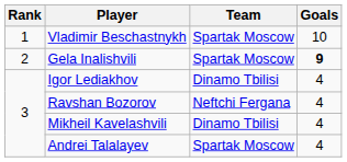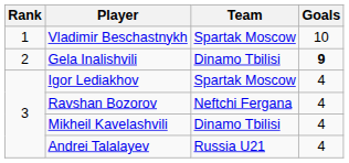 <table class="wikitable">
 <tr>
 <th>Rank</th>
 <th>Player</th>
 <th>Team</th>
 <th>Goals</th>
 </tr>
 <tr>
 <td align=center>1</td>
 <td> <a href='#'>Vladimir Beschastnykh</a></td>
 <td> <a href='#'>Spartak Moscow</a></td>
 <td align=center>10</td>
 </tr>
 <tr>
 <td align=center>2</td>
 <td> <a href='#'>Gela Inalishvili</a></td>
-<td> <a href='#'>Spartak Moscow</a></td>
+<td> <a href='#'>Dinamo Tbilisi</a></td>
 <td align=center><strong>9</strong></td>
 </tr>
 <tr>
 <td align=center rowspan="4">3</td>
 <td> <a href='#'>Igor Lediakhov</a></td>
-<td> <a href='#'>Dinamo Tbilisi</a></td>
+<td> <a href='#'>Spartak Moscow</a></td>
 <td align=center>4</td>
 </tr>
 <tr>
 <td> <a href='#'>Ravshan Bozorov</a></td>
 <td> <a href='#'>Neftchi Fergana</a></td>
 <td align=center>4</td>
 </tr>
 <tr>
 <td> <a href='#'>Mikheil Kavelashvili</a></td>
 <td> <a href='#'>Dinamo Tbilisi</a></td>
 <td align=center>4</td>
 </tr>
 <tr>
 <td> <a href='#'>Andrei Talalayev</a></td>
-<td> <a href='#'>Spartak Moscow</a></td>
+<td> <a href='#'>Russia U21</a></td>
 <td align=center>4</td>
 </tr>
 </table>
